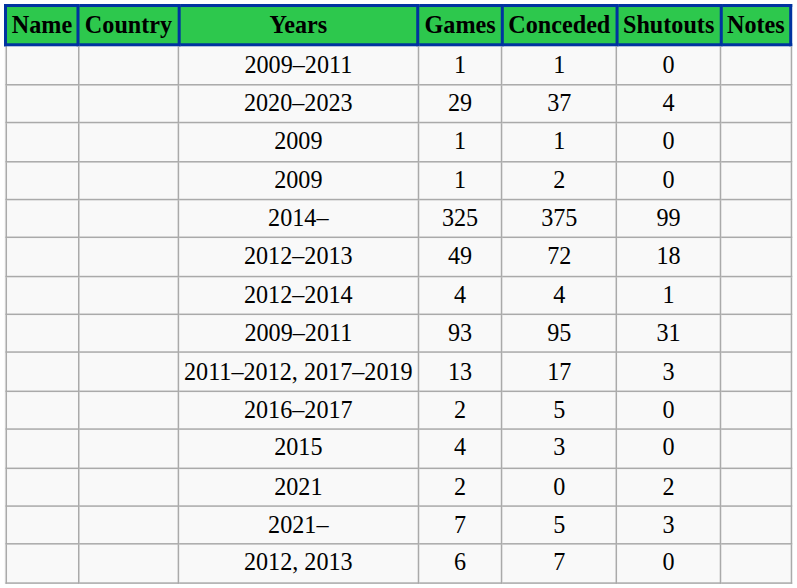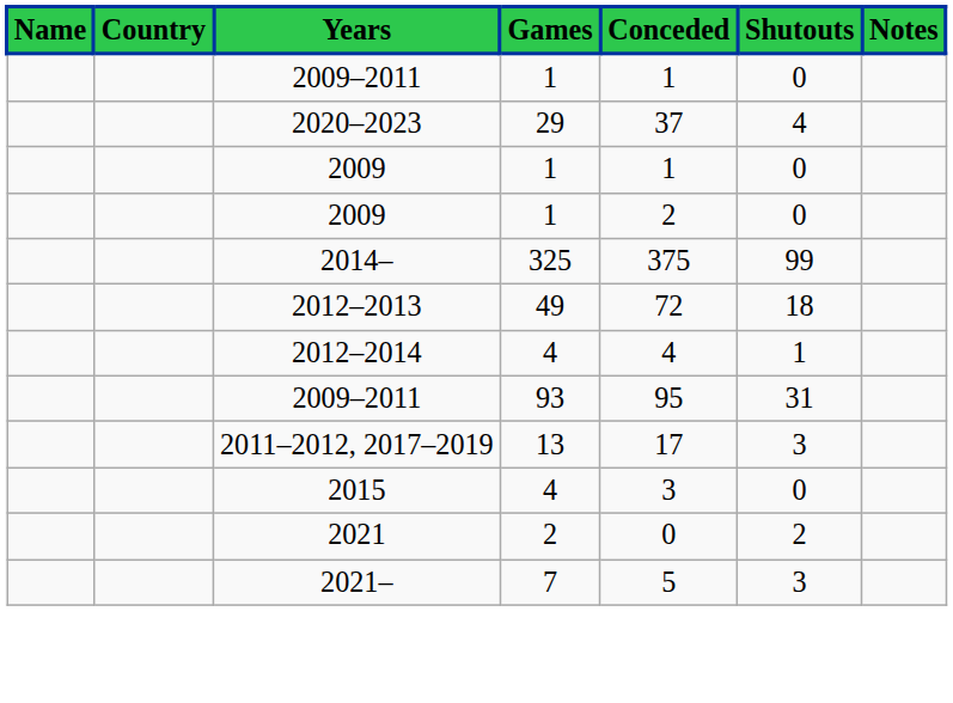 <table class="wikitable sortable" style="text-align:center;">
 <tr>
 <th style="background-color:#2dc84d; color:black; border:2px solid #0033A0;" scope=col>Name</th>
 <th style="background-color:#2dc84d; color:black; border:2px solid #0033A0;" scope=col>Country</th>
 <th style="background-color:#2dc84d; color:black; border:2px solid #0033A0;" scope=col>Years</th>
 <th style="background-color:#2dc84d; color:black; border:2px solid #0033A0;" scope=col>Games</th>
 <th style="background-color:#2dc84d; color:black; border:2px solid #0033A0;" scope=col>Conceded</th>
 <th style="background-color:#2dc84d; color:black; border:2px solid #0033A0;" scope=col>Shutouts</th>
 <th style="background-color:#2dc84d; color:black; border:2px solid #0033A0;" scope=col class=unsortable>Notes</th>
 </tr>
 <tr>
 <td align=left></td>
 <td align=left></td>
 <td>2009–2011</td>
 <td>1</td>
 <td>1</td>
 <td>0</td>
 <td></td>
 </tr>
 <tr>
 <td align=left></td>
 <td align=left></td>
 <td>2020–2023</td>
 <td>29</td>
 <td>37</td>
 <td>4</td>
 <td></td>
 </tr>
 <tr>
 <td align=left></td>
 <td align=left></td>
 <td>2009</td>
 <td>1</td>
 <td>1</td>
 <td>0</td>
 <td></td>
 </tr>
 <tr>
 <td align=left></td>
 <td align=left></td>
 <td>2009</td>
 <td>1</td>
 <td>2</td>
 <td>0</td>
 <td></td>
 </tr>
 <tr>
 <td align=left></td>
 <td align=left></td>
 <td>2014–</td>
 <td>325</td>
 <td>375</td>
 <td>99</td>
 <td></td>
 </tr>
 <tr>
 <td align=left></td>
 <td align=left></td>
 <td>2012–2013</td>
 <td>49</td>
 <td>72</td>
 <td>18</td>
 <td></td>
 </tr>
 <tr>
 <td align=left></td>
 <td align=left></td>
 <td>2012–2014</td>
 <td>4</td>
 <td>4</td>
 <td>1</td>
 <td></td>
 </tr>
 <tr>
 <td align=left></td>
 <td align=left></td>
 <td>2009–2011</td>
 <td>93</td>
 <td>95</td>
 <td>31</td>
 <td></td>
 </tr>
 <tr>
 <td align=left></td>
 <td align=left></td>
 <td>2011–2012, 2017–2019</td>
 <td>13</td>
 <td>17</td>
 <td>3</td>
 <td></td>
 </tr>
 <tr>
 <td align=left></td>
 <td align=left></td>
-<td>2016–2017</td>
-<td>2</td>
-<td>5</td>
-<td>0</td>
-<td></td>
-</tr>
-<tr>
-<td align=left></td>
-<td align=left></td>
 <td>2015</td>
 <td>4</td>
 <td>3</td>
 <td>0</td>
 <td></td>
 </tr>
 <tr>
 <td align=left></td>
 <td align=left></td>
 <td>2021</td>
 <td>2</td>
 <td>0</td>
 <td>2</td>
 <td></td>
 </tr>
 <tr>
 <td align=left></td>
 <td align=left></td>
 <td>2021–</td>
 <td>7</td>
 <td>5</td>
 <td>3</td>
 <td></td>
 </tr>
-<tr>
-<td align=left></td>
-<td align=left></td>
-<td>2012, 2013</td>
-<td>6</td>
-<td>7</td>
-<td>0</td>
-<td></td>
-</tr>
 </table>
